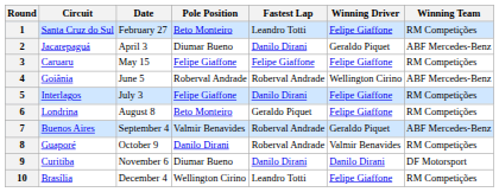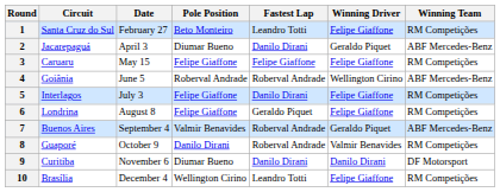 <table class="wikitable" style="font-size: 85%">
 <tr>
 <th>Round</th>
 <th>Circuit</th>
 <th>Date</th>
 <th>Pole Position</th>
 <th>Fastest Lap</th>
 <th>Winning Driver</th>
 <th>Winning Team</th>
 </tr>
 <tr style="background:#D0E7FF;">
 <th>1</th>
 <td><a href='#'>Santa Cruz do Sul</a></td>
 <td>February 27</td>
 <td><a href='#'>Beto Monteiro</a></td>
 <td>Leandro Totti</td>
 <td><a href='#'>Felipe Giaffone</a></td>
 <td>RM Competições</td>
 </tr>
 <tr style="background:#FFFFFF;">
 <th>2</th>
 <td><a href='#'>Jacarepaguá</a></td>
 <td>April 3</td>
 <td>Diumar Bueno</td>
 <td><a href='#'>Danilo Dirani</a></td>
 <td>Geraldo Piquet</td>
 <td>ABF Mercedes-Benz</td>
 </tr>
 <tr style="background:#FFFFFF;">
 <th>3</th>
 <td><a href='#'>Caruaru</a></td>
 <td>May 15</td>
 <td><a href='#'>Felipe Giaffone</a></td>
 <td><a href='#'>Felipe Giaffone</a></td>
 <td><a href='#'>Felipe Giaffone</a></td>
 <td>RM Competições</td>
 </tr>
 <tr style="background:#FFFFFF;">
 <th>4</th>
 <td><a href='#'>Goiânia</a></td>
 <td>June 5</td>
 <td>Roberval Andrade</td>
 <td>Roberval Andrade</td>
 <td>Wellington Cirino</td>
 <td>ABF Mercedes-Benz</td>
 </tr>
 <tr style="background:#D0E7FF;">
 <th>5</th>
 <td><a href='#'>Interlagos</a></td>
 <td>July 3</td>
 <td><a href='#'>Felipe Giaffone</a></td>
 <td><a href='#'>Danilo Dirani</a></td>
 <td><a href='#'>Felipe Giaffone</a></td>
 <td>RM Competições</td>
 </tr>
 <tr style="background:#FFFFFF;">
 <th>6</th>
 <td><a href='#'>Londrina</a></td>
 <td>August 8</td>
-<td><a href='#'>Beto Monteiro</a></td>
+<td><a href='#'>Felipe Giaffone</a></td>
 <td>Geraldo Piquet</td>
 <td><a href='#'>Felipe Giaffone</a></td>
 <td>RM Competições</td>
 </tr>
 <tr style="background:#D0E7FF;">
 <th>7</th>
 <td><a href='#'>Buenos Aires</a></td>
 <td>September 4</td>
 <td>Valmir Benavides</td>
 <td>Roberval Andrade</td>
 <td>Geraldo Piquet</td>
 <td>ABF Mercedes-Benz</td>
 </tr>
 <tr style="background:#FFFFFF;">
 <th>8</th>
 <td><a href='#'>Guaporé</a></td>
 <td>October 9</td>
 <td><a href='#'>Danilo Dirani</a></td>
 <td>Roberval Andrade</td>
 <td>Valmir Benavides</td>
 <td>RM Competições</td>
 </tr>
 <tr style="background:#FFFFFF;">
 <th>9</th>
 <td><a href='#'>Curitiba</a></td>
 <td>November 6</td>
 <td>Diumar Bueno</td>
 <td><a href='#'>Danilo Dirani</a></td>
 <td><a href='#'>Danilo Dirani</a></td>
 <td>DF Motorsport</td>
 </tr>
 <tr style="background:#FFFFFF;">
 <th>10</th>
 <td><a href='#'>Brasília</a></td>
 <td>December 4</td>
 <td>Wellington Cirino</td>
 <td>Leandro Totti</td>
 <td><a href='#'>Felipe Giaffone</a></td>
 <td>RM Competições</td>
 </tr>
 </table>
